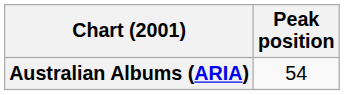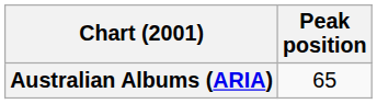 <table class="wikitable plainrowheaders" style="text-align:center">
 <tr>
 <th scope="col">Chart (2001)</th>
 <th scope="col">Peak<br>position</th>
 </tr>
 <tr>
 <th scope="row">Australian Albums (<a href='#'>ARIA</a>)</th>
-<td>54</td>
+<td>65</td>
 </tr>
 </table>
